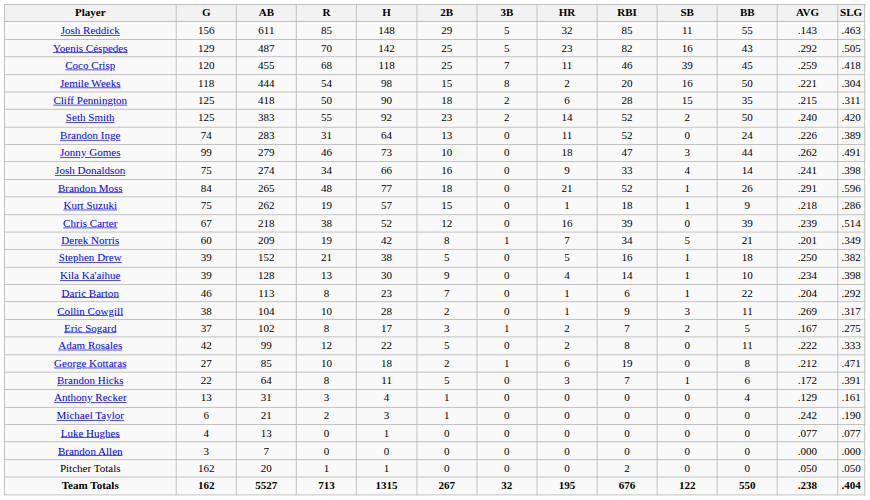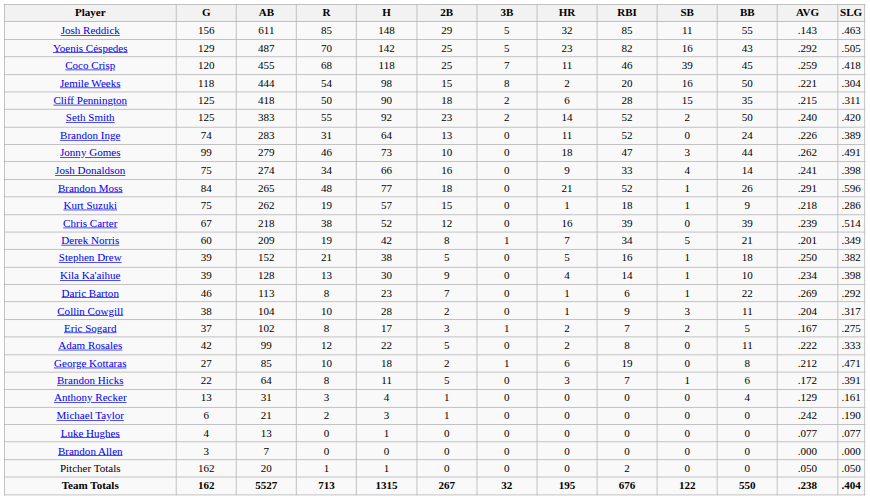 <table class=wikitable style="text-align:center">
 <tr>
 <th bgcolor=#DDDDFF; width="20%">Player</th>
 <th bgcolor=#DDDDFF; width="7%">G</th>
 <th bgcolor=#DDDDFF; width="7%">AB</th>
 <th bgcolor=#DDDDFF; width="7%">R</th>
 <th bgcolor=#DDDDFF; width="7%">H</th>
 <th bgcolor=#DDDDFF; width="7%">2B</th>
 <th bgcolor=#DDDDFF; width="7%">3B</th>
 <th bgcolor=#DDDDFF; width="7%">HR</th>
 <th bgcolor=#DDDDFF; width="7%">RBI</th>
 <th bgcolor=#DDDDFF; width="7%">SB</th>
 <th bgcolor=#DDDDFF; width="7%">BB</th>
 <th bgcolor=#DDDDFF; width="7%">AVG</th>
 <th bgcolor=#DDDDFF; width="7%">SLG</th>
 </tr>
 <tr>
 <td><a href='#'>Josh Reddick</a></td>
 <td>156</td>
 <td>611</td>
 <td>85</td>
 <td>148</td>
 <td>29</td>
 <td>5</td>
 <td>32</td>
 <td>85</td>
 <td>11</td>
 <td>55</td>
 <td>.143</td>
 <td>.463</td>
 </tr>
 <tr>
 <td><a href='#'>Yoenis Céspedes</a></td>
 <td>129</td>
 <td>487</td>
 <td>70</td>
 <td>142</td>
 <td>25</td>
 <td>5</td>
 <td>23</td>
 <td>82</td>
 <td>16</td>
 <td>43</td>
 <td>.292</td>
 <td>.505</td>
 </tr>
 <tr>
 <td><a href='#'>Coco Crisp</a></td>
 <td>120</td>
 <td>455</td>
 <td>68</td>
 <td>118</td>
 <td>25</td>
 <td>7</td>
 <td>11</td>
 <td>46</td>
 <td>39</td>
 <td>45</td>
 <td>.259</td>
 <td>.418</td>
 </tr>
 <tr>
 <td><a href='#'>Jemile Weeks</a></td>
 <td>118</td>
 <td>444</td>
 <td>54</td>
 <td>98</td>
 <td>15</td>
 <td>8</td>
 <td>2</td>
 <td>20</td>
 <td>16</td>
 <td>50</td>
 <td>.221</td>
 <td>.304</td>
 </tr>
 <tr>
 <td><a href='#'>Cliff Pennington</a></td>
 <td>125</td>
 <td>418</td>
 <td>50</td>
 <td>90</td>
 <td>18</td>
 <td>2</td>
 <td>6</td>
 <td>28</td>
 <td>15</td>
 <td>35</td>
 <td>.215</td>
 <td>.311</td>
 </tr>
 <tr>
 <td><a href='#'>Seth Smith</a></td>
 <td>125</td>
 <td>383</td>
 <td>55</td>
 <td>92</td>
 <td>23</td>
 <td>2</td>
 <td>14</td>
 <td>52</td>
 <td>2</td>
 <td>50</td>
 <td>.240</td>
 <td>.420</td>
 </tr>
 <tr>
 <td><a href='#'>Brandon Inge</a></td>
 <td>74</td>
 <td>283</td>
 <td>31</td>
 <td>64</td>
 <td>13</td>
 <td>0</td>
 <td>11</td>
 <td>52</td>
 <td>0</td>
 <td>24</td>
 <td>.226</td>
 <td>.389</td>
 </tr>
 <tr>
 <td><a href='#'>Jonny Gomes</a></td>
 <td>99</td>
 <td>279</td>
 <td>46</td>
 <td>73</td>
 <td>10</td>
 <td>0</td>
 <td>18</td>
 <td>47</td>
 <td>3</td>
 <td>44</td>
 <td>.262</td>
 <td>.491</td>
 </tr>
 <tr>
 <td><a href='#'>Josh Donaldson</a></td>
 <td>75</td>
 <td>274</td>
 <td>34</td>
 <td>66</td>
 <td>16</td>
 <td>0</td>
 <td>9</td>
 <td>33</td>
 <td>4</td>
 <td>14</td>
 <td>.241</td>
 <td>.398</td>
 </tr>
 <tr>
 <td><a href='#'>Brandon Moss</a></td>
 <td>84</td>
 <td>265</td>
 <td>48</td>
 <td>77</td>
 <td>18</td>
 <td>0</td>
 <td>21</td>
 <td>52</td>
 <td>1</td>
 <td>26</td>
 <td>.291</td>
 <td>.596</td>
 </tr>
 <tr>
 <td><a href='#'>Kurt Suzuki</a></td>
 <td>75</td>
 <td>262</td>
 <td>19</td>
 <td>57</td>
 <td>15</td>
 <td>0</td>
 <td>1</td>
 <td>18</td>
 <td>1</td>
 <td>9</td>
 <td>.218</td>
 <td>.286</td>
 </tr>
 <tr>
 <td><a href='#'>Chris Carter</a></td>
 <td>67</td>
 <td>218</td>
 <td>38</td>
 <td>52</td>
 <td>12</td>
 <td>0</td>
 <td>16</td>
 <td>39</td>
 <td>0</td>
 <td>39</td>
 <td>.239</td>
 <td>.514</td>
 </tr>
 <tr>
 <td><a href='#'>Derek Norris</a></td>
 <td>60</td>
 <td>209</td>
 <td>19</td>
 <td>42</td>
 <td>8</td>
 <td>1</td>
 <td>7</td>
 <td>34</td>
 <td>5</td>
 <td>21</td>
 <td>.201</td>
 <td>.349</td>
 </tr>
 <tr>
 <td><a href='#'>Stephen Drew</a></td>
 <td>39</td>
 <td>152</td>
 <td>21</td>
 <td>38</td>
 <td>5</td>
 <td>0</td>
 <td>5</td>
 <td>16</td>
 <td>1</td>
 <td>18</td>
 <td>.250</td>
 <td>.382</td>
 </tr>
 <tr>
 <td><a href='#'>Kila Ka'aihue</a></td>
 <td>39</td>
 <td>128</td>
 <td>13</td>
 <td>30</td>
 <td>9</td>
 <td>0</td>
 <td>4</td>
 <td>14</td>
 <td>1</td>
 <td>10</td>
 <td>.234</td>
 <td>.398</td>
 </tr>
 <tr>
 <td><a href='#'>Daric Barton</a></td>
 <td>46</td>
 <td>113</td>
 <td>8</td>
 <td>23</td>
 <td>7</td>
 <td>0</td>
 <td>1</td>
 <td>6</td>
 <td>1</td>
 <td>22</td>
-<td>.204</td>
+<td>.269</td>
 <td>.292</td>
 </tr>
 <tr>
 <td><a href='#'>Collin Cowgill</a></td>
 <td>38</td>
 <td>104</td>
 <td>10</td>
 <td>28</td>
 <td>2</td>
 <td>0</td>
 <td>1</td>
 <td>9</td>
 <td>3</td>
 <td>11</td>
-<td>.269</td>
+<td>.204</td>
 <td>.317</td>
 </tr>
 <tr>
 <td><a href='#'>Eric Sogard</a></td>
 <td>37</td>
 <td>102</td>
 <td>8</td>
 <td>17</td>
 <td>3</td>
 <td>1</td>
 <td>2</td>
 <td>7</td>
 <td>2</td>
 <td>5</td>
 <td>.167</td>
 <td>.275</td>
 </tr>
 <tr>
 <td><a href='#'>Adam Rosales</a></td>
 <td>42</td>
 <td>99</td>
 <td>12</td>
 <td>22</td>
 <td>5</td>
 <td>0</td>
 <td>2</td>
 <td>8</td>
 <td>0</td>
 <td>11</td>
 <td>.222</td>
 <td>.333</td>
 </tr>
 <tr>
 <td><a href='#'>George Kottaras</a></td>
 <td>27</td>
 <td>85</td>
 <td>10</td>
 <td>18</td>
 <td>2</td>
 <td>1</td>
 <td>6</td>
 <td>19</td>
 <td>0</td>
 <td>8</td>
 <td>.212</td>
 <td>.471</td>
 </tr>
 <tr>
 <td><a href='#'>Brandon Hicks</a></td>
 <td>22</td>
 <td>64</td>
 <td>8</td>
 <td>11</td>
 <td>5</td>
 <td>0</td>
 <td>3</td>
 <td>7</td>
 <td>1</td>
 <td>6</td>
 <td>.172</td>
 <td>.391</td>
 </tr>
 <tr>
 <td><a href='#'>Anthony Recker</a></td>
 <td>13</td>
 <td>31</td>
 <td>3</td>
 <td>4</td>
 <td>1</td>
 <td>0</td>
 <td>0</td>
 <td>0</td>
 <td>0</td>
 <td>4</td>
 <td>.129</td>
 <td>.161</td>
 </tr>
 <tr>
 <td><a href='#'>Michael Taylor</a></td>
 <td>6</td>
 <td>21</td>
 <td>2</td>
 <td>3</td>
 <td>1</td>
 <td>0</td>
 <td>0</td>
 <td>0</td>
 <td>0</td>
 <td>0</td>
 <td>.242</td>
 <td>.190</td>
 </tr>
 <tr>
 <td><a href='#'>Luke Hughes</a></td>
 <td>4</td>
 <td>13</td>
 <td>0</td>
 <td>1</td>
 <td>0</td>
 <td>0</td>
 <td>0</td>
 <td>0</td>
 <td>0</td>
 <td>0</td>
 <td>.077</td>
 <td>.077</td>
 </tr>
 <tr>
 <td><a href='#'>Brandon Allen</a></td>
 <td>3</td>
 <td>7</td>
 <td>0</td>
 <td>0</td>
 <td>0</td>
 <td>0</td>
 <td>0</td>
 <td>0</td>
 <td>0</td>
 <td>0</td>
 <td>.000</td>
 <td>.000</td>
 </tr>
 <tr>
 <td>Pitcher Totals</td>
 <td>162</td>
 <td>20</td>
 <td>1</td>
 <td>1</td>
 <td>0</td>
 <td>0</td>
 <td>0</td>
 <td>2</td>
 <td>0</td>
 <td>0</td>
 <td>.050</td>
 <td>.050</td>
 </tr>
 <tr>
 <td><strong>Team Totals</strong></td>
 <td><strong>162</strong></td>
 <td><strong>5527</strong></td>
 <td><strong>713</strong></td>
 <td><strong>1315</strong></td>
 <td><strong>267</strong></td>
 <td><strong>32</strong></td>
 <td><strong>195</strong></td>
 <td><strong>676</strong></td>
 <td><strong>122</strong></td>
 <td><strong>550</strong></td>
 <td><strong>.238</strong></td>
 <td><strong>.404</strong></td>
 </tr>
 </table>
